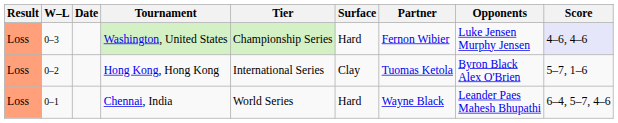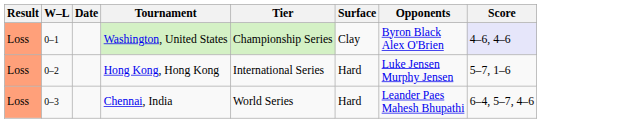 <table class="sortable wikitable">
 <tr>
 <th>Result</th>
 <th class="unsortable">W–L</th>
 <th>Date</th>
 <th>Tournament</th>
 <th>Tier</th>
 <th>Surface</th>
-<th>Partner</th>
 <th>Opponents</th>
 <th class="unsortable">Score</th>
 </tr>
 <tr>
 <td style="background:#ffa07a;">Loss</td>
-<td><small>0–3</small></td>
+<td><small>0–1</small></td>
 <td><a href='#'></a></td>
 <td style="background:#d4f1c5;"><a href='#'>Washington</a>, United States</td>
 <td style="background:#d4f1c5;">Championship Series</td>
-<td>Hard</td>
-<td> <a href='#'>Fernon Wibier</a></td>
-<td> <a href='#'>Luke Jensen</a> <br>  <a href='#'>Murphy Jensen</a></td>
+<td>Clay</td>
+<td> <a href='#'>Byron Black</a> <br>  <a href='#'>Alex O'Brien</a></td>
 <td style="background: lavender;">4–6, 4–6</td>
 </tr>
 <tr>
 <td style="background:#ffa07a;">Loss</td>
 <td><small>0–2</small></td>
 <td><a href='#'></a></td>
 <td><a href='#'>Hong Kong</a>, Hong Kong</td>
 <td>International Series</td>
-<td>Clay</td>
-<td> <a href='#'>Tuomas Ketola</a></td>
-<td> <a href='#'>Byron Black</a> <br>  <a href='#'>Alex O'Brien</a></td>
+<td>Hard</td>
+<td> <a href='#'>Luke Jensen</a> <br>  <a href='#'>Murphy Jensen</a></td>
 <td>5–7, 1–6</td>
 </tr>
 <tr>
 <td style="background:#ffa07a;">Loss</td>
-<td><small>0–1</small></td>
+<td><small>0–3</small></td>
 <td><a href='#'></a></td>
 <td><a href='#'>Chennai</a>, India</td>
 <td>World Series</td>
 <td>Hard</td>
-<td> <a href='#'>Wayne Black</a></td>
 <td> <a href='#'>Leander Paes</a> <br>  <a href='#'>Mahesh Bhupathi</a></td>
 <td>6–4, 5–7, 4–6</td>
 </tr>
 </table>
